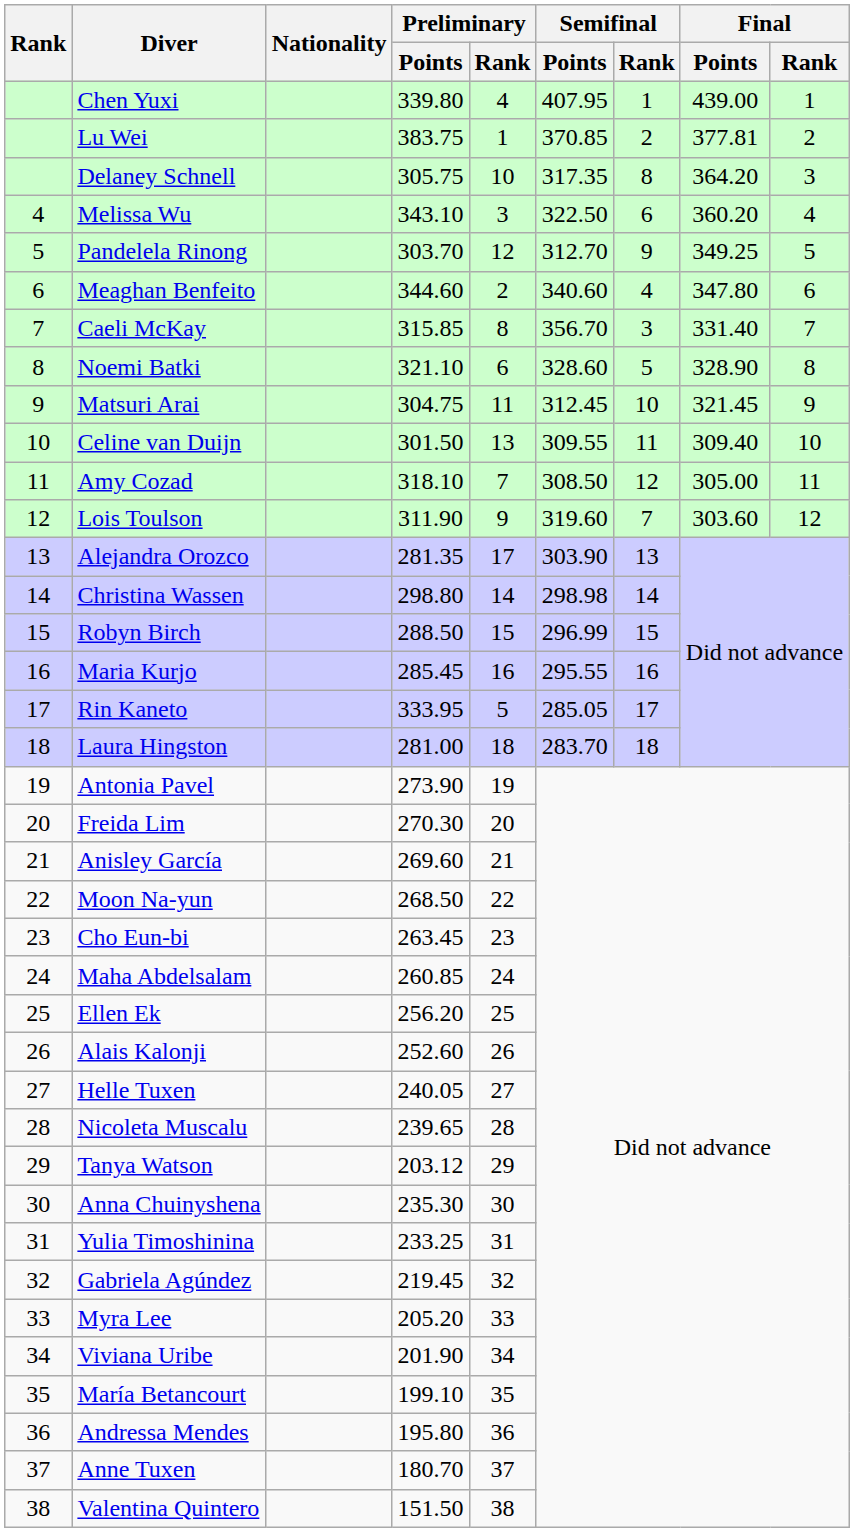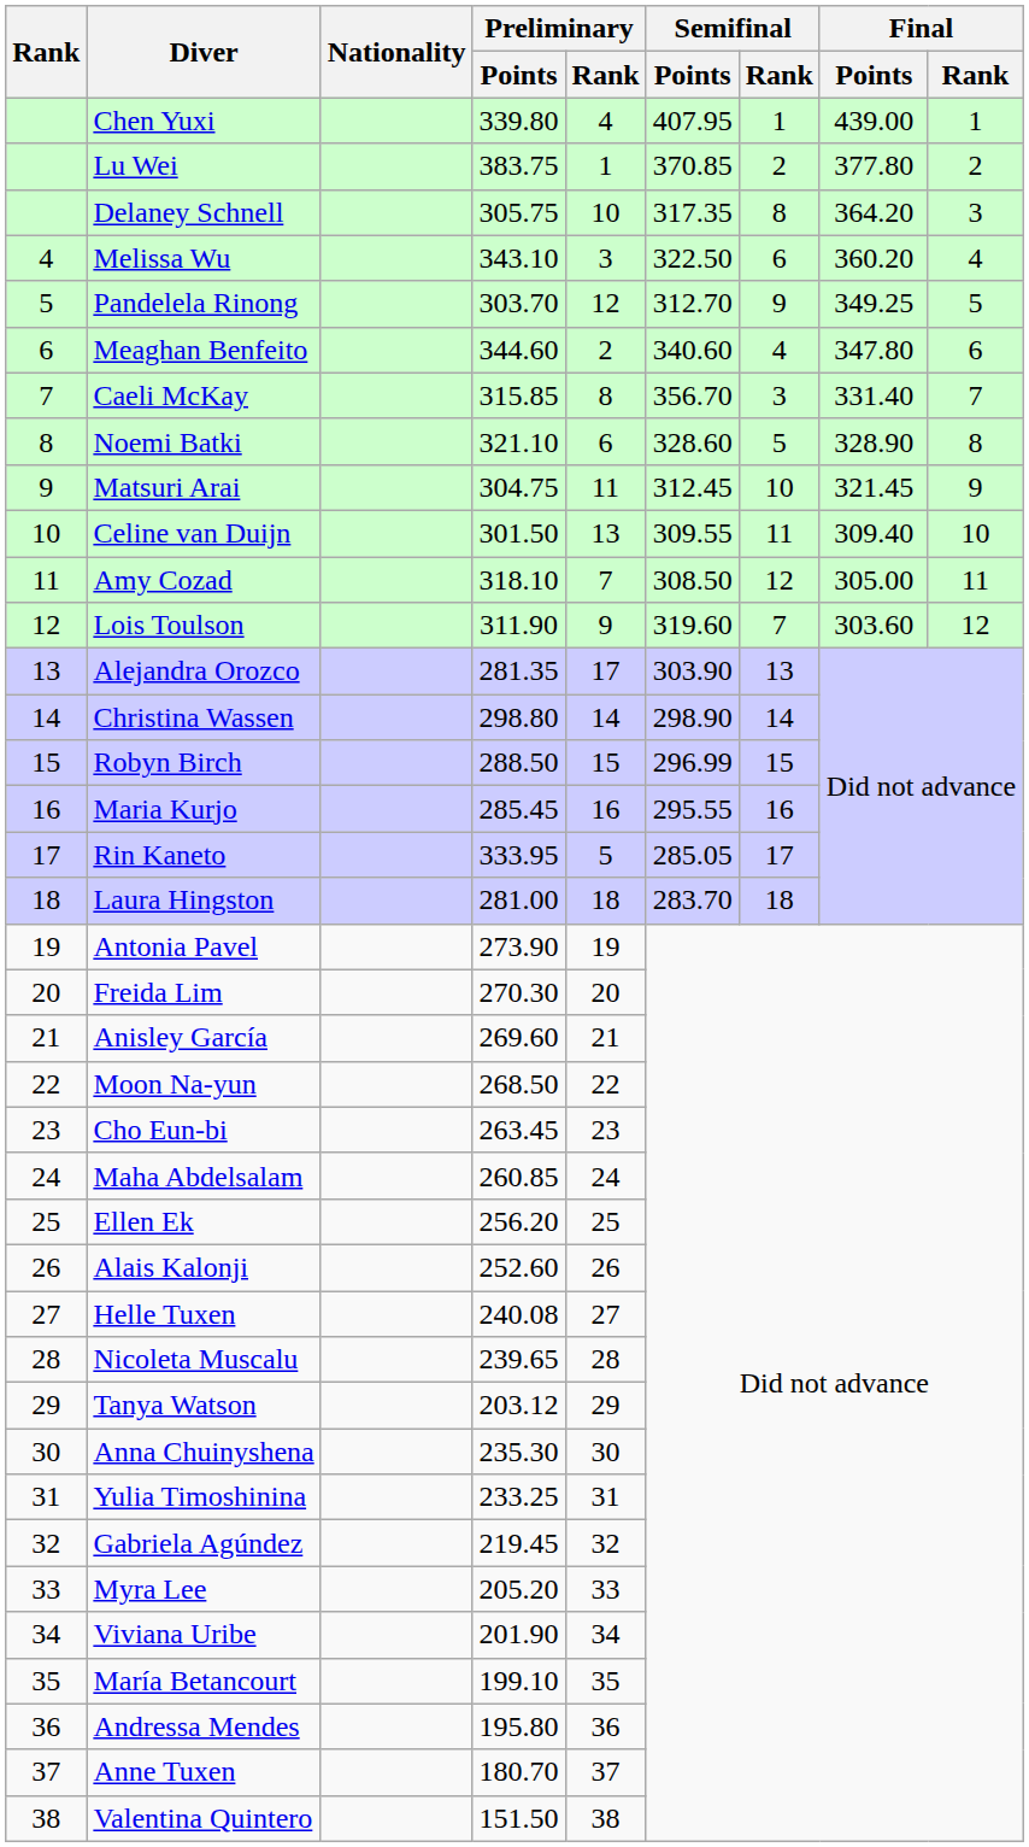 <table class="wikitable sortable" style="text-align:center">
 <tr>
 <th rowspan=2>Rank</th>
 <th rowspan=2>Diver</th>
 <th rowspan=2>Nationality</th>
 <th colspan=2>Preliminary</th>
 <th colspan=2>Semifinal</th>
 <th colspan=2>Final</th>
 </tr>
 <tr>
 <th>Points</th>
 <th>Rank</th>
 <th>Points</th>
 <th>Rank</th>
 <th>Points</th>
 <th>Rank</th>
 </tr>
 <tr bgcolor=ccffcc>
 <td></td>
 <td align=left><a href='#'>Chen Yuxi</a></td>
 <td align=left></td>
 <td>339.80</td>
 <td>4</td>
 <td>407.95</td>
 <td>1</td>
 <td>439.00</td>
 <td>1</td>
 </tr>
 <tr bgcolor=ccffcc>
 <td></td>
 <td align=left><a href='#'>Lu Wei</a></td>
 <td align=left></td>
 <td>383.75</td>
 <td>1</td>
 <td>370.85</td>
 <td>2</td>
-<td>377.81</td>
+<td>377.80</td>
 <td>2</td>
 </tr>
 <tr bgcolor=ccffcc>
 <td></td>
 <td align=left><a href='#'>Delaney Schnell</a></td>
 <td align=left></td>
 <td>305.75</td>
 <td>10</td>
 <td>317.35</td>
 <td>8</td>
 <td>364.20</td>
 <td>3</td>
 </tr>
 <tr bgcolor=ccffcc>
 <td>4</td>
 <td align=left><a href='#'>Melissa Wu</a></td>
 <td align=left></td>
 <td>343.10</td>
 <td>3</td>
 <td>322.50</td>
 <td>6</td>
 <td>360.20</td>
 <td>4</td>
 </tr>
 <tr bgcolor=ccffcc>
 <td>5</td>
 <td align=left><a href='#'>Pandelela Rinong</a></td>
 <td align=left></td>
 <td>303.70</td>
 <td>12</td>
 <td>312.70</td>
 <td>9</td>
 <td>349.25</td>
 <td>5</td>
 </tr>
 <tr bgcolor=ccffcc>
 <td>6</td>
 <td align=left><a href='#'>Meaghan Benfeito</a></td>
 <td align=left></td>
 <td>344.60</td>
 <td>2</td>
 <td>340.60</td>
 <td>4</td>
 <td>347.80</td>
 <td>6</td>
 </tr>
 <tr bgcolor=ccffcc>
 <td>7</td>
 <td align=left><a href='#'>Caeli McKay</a></td>
 <td align=left></td>
 <td>315.85</td>
 <td>8</td>
 <td>356.70</td>
 <td>3</td>
 <td>331.40</td>
 <td>7</td>
 </tr>
 <tr bgcolor=ccffcc>
 <td>8</td>
 <td align=left><a href='#'>Noemi Batki</a></td>
 <td align=left></td>
 <td>321.10</td>
 <td>6</td>
 <td>328.60</td>
 <td>5</td>
 <td>328.90</td>
 <td>8</td>
 </tr>
 <tr bgcolor=ccffcc>
 <td>9</td>
 <td align=left><a href='#'>Matsuri Arai</a></td>
 <td align=left></td>
 <td>304.75</td>
 <td>11</td>
 <td>312.45</td>
 <td>10</td>
 <td>321.45</td>
 <td>9</td>
 </tr>
 <tr bgcolor=ccffcc>
 <td>10</td>
 <td align=left><a href='#'>Celine van Duijn</a></td>
 <td align=left></td>
 <td>301.50</td>
 <td>13</td>
 <td>309.55</td>
 <td>11</td>
 <td>309.40</td>
 <td>10</td>
 </tr>
 <tr bgcolor=ccffcc>
 <td>11</td>
 <td align=left><a href='#'>Amy Cozad</a></td>
 <td align=left></td>
 <td>318.10</td>
 <td>7</td>
 <td>308.50</td>
 <td>12</td>
 <td>305.00</td>
 <td>11</td>
 </tr>
 <tr bgcolor=ccffcc>
 <td>12</td>
 <td align=left><a href='#'>Lois Toulson</a></td>
 <td align=left></td>
 <td>311.90</td>
 <td>9</td>
 <td>319.60</td>
 <td>7</td>
 <td>303.60</td>
 <td>12</td>
 </tr>
 <tr bgcolor=ccccff>
 <td>13</td>
 <td align=left><a href='#'>Alejandra Orozco</a></td>
 <td align=left></td>
 <td>281.35</td>
 <td>17</td>
 <td>303.90</td>
 <td>13</td>
 <td colspan=2 rowspan=6>Did not advance</td>
 </tr>
 <tr bgcolor=ccccff>
 <td>14</td>
 <td align=left><a href='#'>Christina Wassen</a></td>
 <td align=left></td>
 <td>298.80</td>
 <td>14</td>
-<td>298.98</td>
+<td>298.90</td>
 <td>14</td>
 </tr>
 <tr bgcolor=ccccff>
 <td>15</td>
 <td align=left><a href='#'>Robyn Birch</a></td>
 <td align=left></td>
 <td>288.50</td>
 <td>15</td>
 <td>296.99</td>
 <td>15</td>
 </tr>
 <tr bgcolor=ccccff>
 <td>16</td>
 <td align=left><a href='#'>Maria Kurjo</a></td>
 <td align=left></td>
 <td>285.45</td>
 <td>16</td>
 <td>295.55</td>
 <td>16</td>
 </tr>
 <tr bgcolor=ccccff>
 <td>17</td>
 <td align=left><a href='#'>Rin Kaneto</a></td>
 <td align=left></td>
 <td>333.95</td>
 <td>5</td>
 <td>285.05</td>
 <td>17</td>
 </tr>
 <tr bgcolor=ccccff>
 <td>18</td>
 <td align=left><a href='#'>Laura Hingston</a></td>
 <td align=left></td>
 <td>281.00</td>
 <td>18</td>
 <td>283.70</td>
 <td>18</td>
 </tr>
 <tr>
 <td>19</td>
 <td align=left><a href='#'>Antonia Pavel</a></td>
 <td align=left></td>
 <td>273.90</td>
 <td>19</td>
 <td colspan=4 rowspan=20>Did not advance</td>
 </tr>
 <tr>
 <td>20</td>
 <td align=left><a href='#'>Freida Lim</a></td>
 <td align=left></td>
 <td>270.30</td>
 <td>20</td>
 </tr>
 <tr>
 <td>21</td>
 <td align=left><a href='#'>Anisley García</a></td>
 <td align=left></td>
 <td>269.60</td>
 <td>21</td>
 </tr>
 <tr>
 <td>22</td>
 <td align=left><a href='#'>Moon Na-yun</a></td>
 <td align=left></td>
 <td>268.50</td>
 <td>22</td>
 </tr>
 <tr>
 <td>23</td>
 <td align=left><a href='#'>Cho Eun-bi</a></td>
 <td align=left></td>
 <td>263.45</td>
 <td>23</td>
 </tr>
 <tr>
 <td>24</td>
 <td align=left><a href='#'>Maha Abdelsalam</a></td>
 <td align=left></td>
 <td>260.85</td>
 <td>24</td>
 </tr>
 <tr>
 <td>25</td>
 <td align=left><a href='#'>Ellen Ek</a></td>
 <td align=left></td>
 <td>256.20</td>
 <td>25</td>
 </tr>
 <tr>
 <td>26</td>
 <td align=left><a href='#'>Alais Kalonji</a></td>
 <td align=left></td>
 <td>252.60</td>
 <td>26</td>
 </tr>
 <tr>
 <td>27</td>
 <td align=left><a href='#'>Helle Tuxen</a></td>
 <td align=left></td>
-<td>240.05</td>
+<td>240.08</td>
 <td>27</td>
 </tr>
 <tr>
 <td>28</td>
 <td align=left><a href='#'>Nicoleta Muscalu</a></td>
 <td align=left></td>
 <td>239.65</td>
 <td>28</td>
 </tr>
 <tr>
 <td>29</td>
 <td align=left><a href='#'>Tanya Watson</a></td>
 <td align=left></td>
 <td>203.12</td>
 <td>29</td>
 </tr>
 <tr>
 <td>30</td>
 <td align=left><a href='#'>Anna Chuinyshena</a></td>
 <td align=left></td>
 <td>235.30</td>
 <td>30</td>
 </tr>
 <tr>
 <td>31</td>
 <td align=left><a href='#'>Yulia Timoshinina</a></td>
 <td align=left></td>
 <td>233.25</td>
 <td>31</td>
 </tr>
 <tr>
 <td>32</td>
 <td align=left><a href='#'>Gabriela Agúndez</a></td>
 <td align=left></td>
 <td>219.45</td>
 <td>32</td>
 </tr>
 <tr>
 <td>33</td>
 <td align=left><a href='#'>Myra Lee</a></td>
 <td align=left></td>
 <td>205.20</td>
 <td>33</td>
 </tr>
 <tr>
 <td>34</td>
 <td align=left><a href='#'>Viviana Uribe</a></td>
 <td align=left></td>
 <td>201.90</td>
 <td>34</td>
 </tr>
 <tr>
 <td>35</td>
 <td align=left><a href='#'>María Betancourt</a></td>
 <td align=left></td>
 <td>199.10</td>
 <td>35</td>
 </tr>
 <tr>
 <td>36</td>
 <td align=left><a href='#'>Andressa Mendes</a></td>
 <td align=left></td>
 <td>195.80</td>
 <td>36</td>
 </tr>
 <tr>
 <td>37</td>
 <td align=left><a href='#'>Anne Tuxen</a></td>
 <td align=left></td>
 <td>180.70</td>
 <td>37</td>
 </tr>
 <tr>
 <td>38</td>
 <td align=left><a href='#'>Valentina Quintero</a></td>
 <td align=left></td>
 <td>151.50</td>
 <td>38</td>
 </tr>
 </table>
